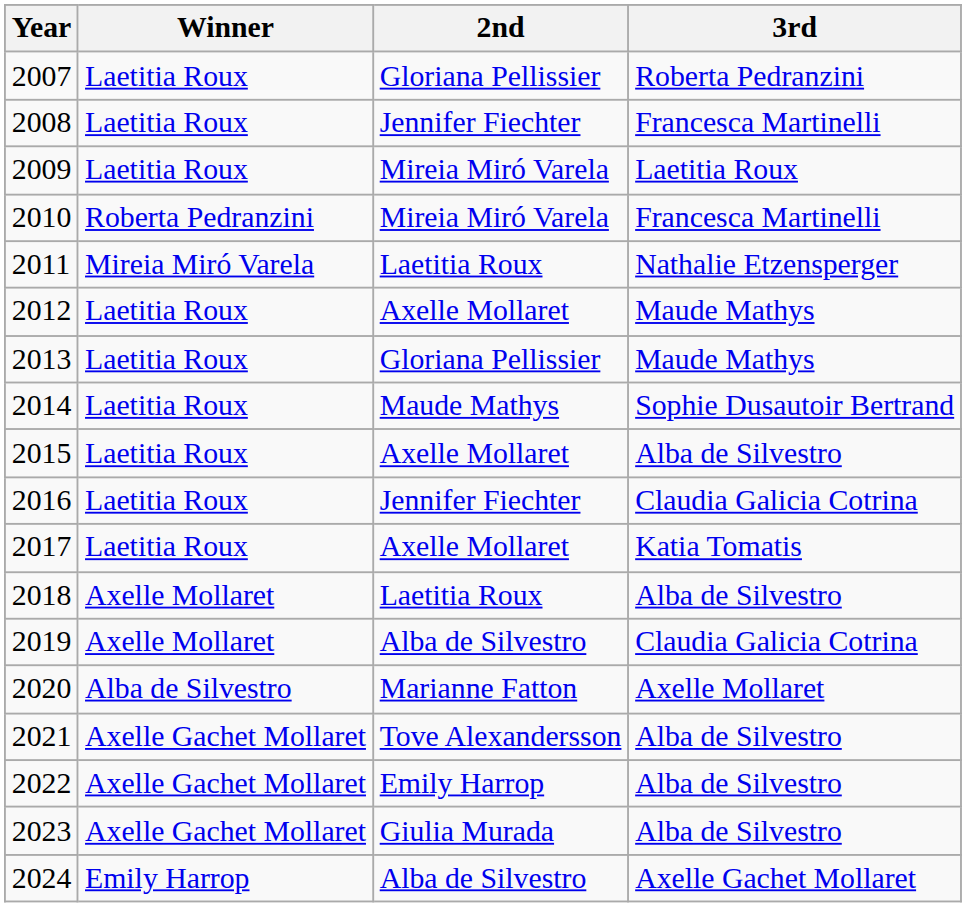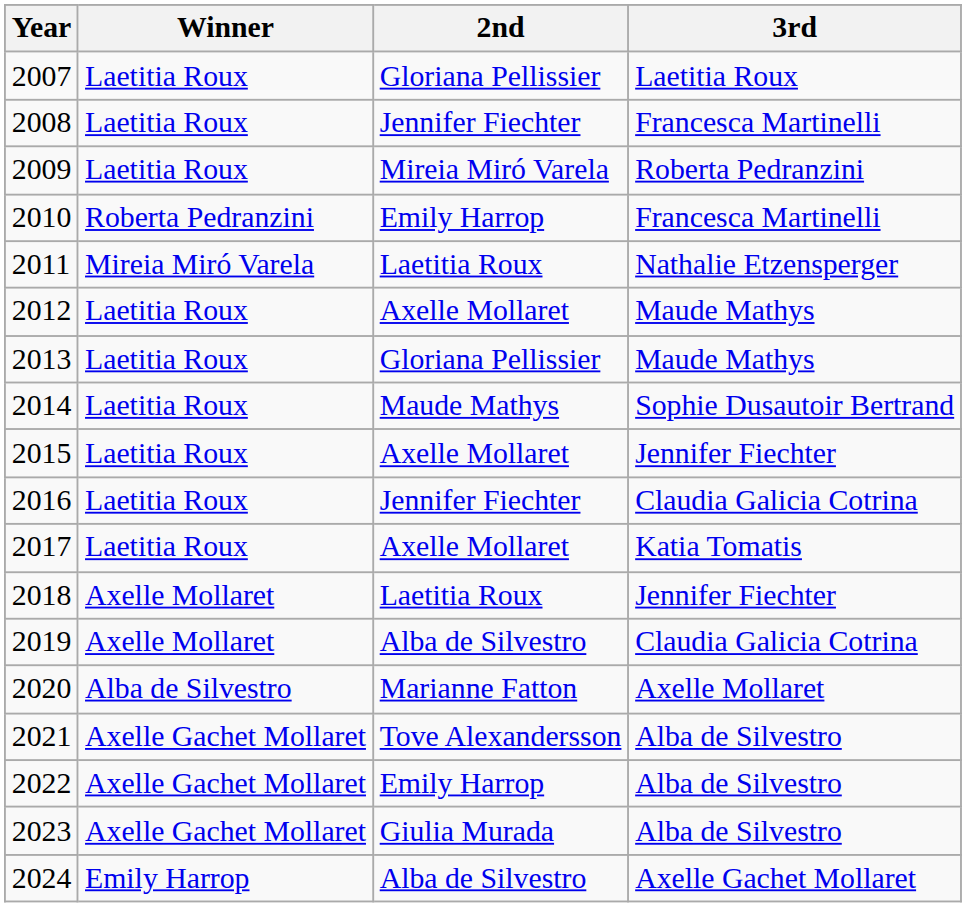 <table class="wikitable">
 <tr>
 <th>Year</th>
 <th>Winner</th>
 <th>2nd</th>
 <th>3rd</th>
 </tr>
 <tr>
 <td>2007</td>
 <td> <a href='#'>Laetitia Roux</a></td>
 <td> <a href='#'>Gloriana Pellissier</a></td>
-<td> <a href='#'>Roberta Pedranzini</a></td>
+<td> <a href='#'>Laetitia Roux</a></td>
 </tr>
 <tr>
 <td>2008</td>
 <td> <a href='#'>Laetitia Roux</a></td>
 <td> <a href='#'>Jennifer Fiechter</a></td>
 <td> <a href='#'>Francesca Martinelli</a></td>
 </tr>
 <tr>
 <td>2009</td>
 <td> <a href='#'>Laetitia Roux</a></td>
 <td> <a href='#'>Mireia Miró Varela</a></td>
-<td> <a href='#'>Laetitia Roux</a></td>
+<td> <a href='#'>Roberta Pedranzini</a></td>
 </tr>
 <tr>
 <td>2010</td>
 <td> <a href='#'>Roberta Pedranzini</a></td>
-<td> <a href='#'>Mireia Miró Varela</a></td>
+<td> <a href='#'>Emily Harrop</a></td>
 <td> <a href='#'>Francesca Martinelli</a></td>
 </tr>
 <tr>
 <td>2011</td>
 <td> <a href='#'>Mireia Miró Varela</a></td>
 <td> <a href='#'>Laetitia Roux</a></td>
 <td> <a href='#'>Nathalie Etzensperger</a></td>
 </tr>
 <tr>
 <td>2012</td>
 <td> <a href='#'>Laetitia Roux</a></td>
 <td> <a href='#'>Axelle Mollaret</a></td>
 <td> <a href='#'>Maude Mathys</a></td>
 </tr>
 <tr>
 <td>2013</td>
 <td> <a href='#'>Laetitia Roux</a></td>
 <td> <a href='#'>Gloriana Pellissier</a></td>
 <td> <a href='#'>Maude Mathys</a></td>
 </tr>
 <tr>
 <td>2014</td>
 <td> <a href='#'>Laetitia Roux</a></td>
 <td> <a href='#'>Maude Mathys</a></td>
 <td> <a href='#'>Sophie Dusautoir Bertrand</a></td>
 </tr>
 <tr>
 <td>2015</td>
 <td> <a href='#'>Laetitia Roux</a></td>
 <td> <a href='#'>Axelle Mollaret</a></td>
-<td> <a href='#'>Alba de Silvestro</a></td>
+<td> <a href='#'>Jennifer Fiechter</a></td>
 </tr>
 <tr>
 <td>2016</td>
 <td> <a href='#'>Laetitia Roux</a></td>
 <td> <a href='#'>Jennifer Fiechter</a></td>
 <td> <a href='#'>Claudia Galicia Cotrina</a></td>
 </tr>
 <tr>
 <td>2017</td>
 <td> <a href='#'>Laetitia Roux</a></td>
 <td> <a href='#'>Axelle Mollaret</a></td>
 <td> <a href='#'>Katia Tomatis</a></td>
 </tr>
 <tr>
 <td>2018</td>
 <td> <a href='#'>Axelle Mollaret</a></td>
 <td> <a href='#'>Laetitia Roux</a></td>
-<td> <a href='#'>Alba de Silvestro</a></td>
+<td> <a href='#'>Jennifer Fiechter</a></td>
 </tr>
 <tr>
 <td align="center">2019</td>
 <td> <a href='#'>Axelle Mollaret</a></td>
 <td> <a href='#'>Alba de Silvestro</a></td>
 <td> <a href='#'>Claudia Galicia Cotrina</a></td>
 </tr>
 <tr>
 <td align="center">2020</td>
 <td> <a href='#'>Alba de Silvestro</a></td>
 <td> <a href='#'>Marianne Fatton</a></td>
 <td> <a href='#'>Axelle Mollaret</a></td>
 </tr>
 <tr>
 <td>2021</td>
 <td> <a href='#'>Axelle Gachet Mollaret</a></td>
 <td> <a href='#'>Tove Alexandersson</a></td>
 <td> <a href='#'>Alba de Silvestro</a></td>
 </tr>
 <tr>
 <td>2022</td>
 <td> <a href='#'>Axelle Gachet Mollaret</a></td>
 <td> <a href='#'>Emily Harrop</a></td>
 <td> <a href='#'>Alba de Silvestro</a></td>
 </tr>
 <tr>
 <td>2023</td>
 <td> <a href='#'>Axelle Gachet Mollaret</a></td>
 <td> <a href='#'>Giulia Murada</a></td>
 <td> <a href='#'>Alba de Silvestro</a></td>
 </tr>
 <tr>
 <td>2024</td>
 <td> <a href='#'>Emily Harrop</a></td>
 <td> <a href='#'>Alba de Silvestro</a></td>
 <td> <a href='#'>Axelle Gachet Mollaret</a></td>
 </tr>
 </table>
